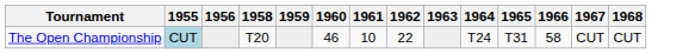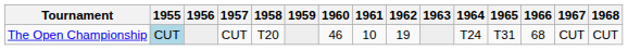 <table class="wikitable" style="font-size:95%;text-align:center;">
 <tr>
 <th>Tournament</th>
 <th>1955</th>
 <th>1956</th>
+<th>1957</th>
 <th>1958</th>
 <th>1959</th>
 <th>1960</th>
 <th>1961</th>
 <th>1962</th>
 <th>1963</th>
 <th>1964</th>
 <th>1965</th>
 <th>1966</th>
 <th>1967</th>
 <th>1968</th>
 </tr>
 <tr>
 <td><a href='#'>The Open Championship</a></td>
 <td style="background: lightblue;">CUT</td>
 <td style="background:#eeeeee;"></td>
+<td>CUT</td>
 <td>T20</td>
 <td style="background:#eeeeee;"></td>
 <td>46</td>
 <td>10</td>
-<td>22</td>
+<td>19</td>
 <td style="background:#eeeeee;"></td>
 <td>T24</td>
 <td>T31</td>
-<td>58</td>
+<td>68</td>
 <td>CUT</td>
 <td>CUT</td>
 </tr>
 </table>
